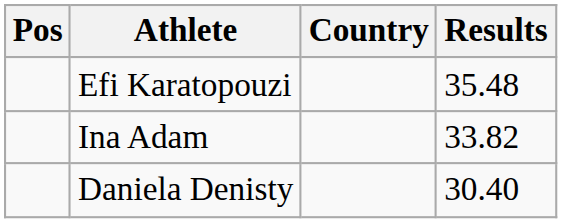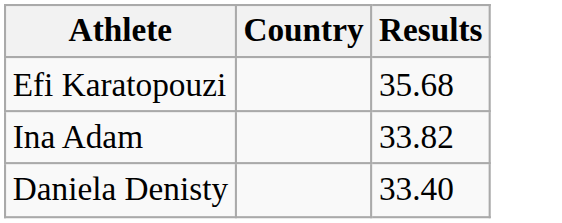 <table class="wikitable">
 <tr>
-<th>Pos</th>
 <th>Athlete</th>
 <th>Country</th>
 <th>Results</th>
 </tr>
 <tr>
-<td align="center"></td>
 <td>Efi Karatopouzi</td>
 <td></td>
-<td>35.48</td>
+<td>35.68</td>
 </tr>
 <tr>
-<td align="center"></td>
 <td>Ina Adam</td>
 <td></td>
 <td>33.82</td>
 </tr>
 <tr>
-<td align="center"></td>
 <td>Daniela Denisty</td>
 <td></td>
-<td>30.40</td>
+<td>33.40</td>
 </tr>
 </table>
